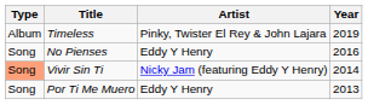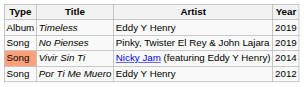 <table class="wikitable">
 <tr>
 <th>Type</th>
 <th>Title</th>
 <th>Artist</th>
 <th>Year</th>
 </tr>
 <tr>
 <td>Album</td>
 <td><em>Timeless</em></td>
-<td>Pinky, Twister El Rey & John Lajara</td>
+<td>Eddy Y Henry</td>
 <td>2019</td>
 </tr>
 <tr>
 <td>Song</td>
 <td><em>No Pienses</em></td>
-<td>Eddy Y Henry</td>
-<td>2016</td>
+<td>Pinky, Twister El Rey & John Lajara</td>
+<td>2019</td>
 </tr>
 <tr>
 <td style="background: lightsalmon;">Song</td>
 <td><em>Vivir Sin Ti</em></td>
 <td><a href='#'>Nicky Jam</a> (featuring Eddy Y Henry)</td>
 <td>2014</td>
 </tr>
 <tr>
 <td>Song</td>
 <td><em>Por Ti Me Muero</em></td>
 <td>Eddy Y Henry</td>
-<td>2013</td>
+<td>2012</td>
 </tr>
 </table>
